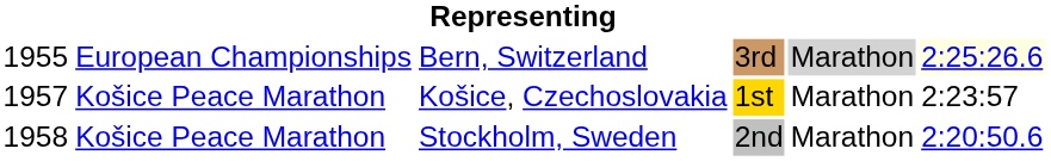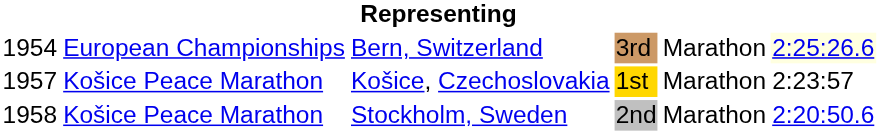 <table>
 <tr>
 <th colspan="6">Representing </th>
 </tr>
 <tr>
-<td>1955</td>
+<td>1954</td>
 <td><a href='#'>European Championships</a></td>
 <td><a href='#'>Bern, Switzerland</a></td>
 <td bgcolor="cc9966">3rd</td>
-<td style="background: lightgrey;">Marathon</td>
+<td>Marathon</td>
 <td style="background: lightyellow;"><a href='#'>2:25:26.6</a></td>
 </tr>
 <tr>
 <td>1957</td>
 <td><a href='#'>Košice Peace Marathon</a></td>
 <td><a href='#'>Košice</a>, <a href='#'>Czechoslovakia</a></td>
 <td bgcolor="gold">1st</td>
 <td>Marathon</td>
 <td>2:23:57</td>
 </tr>
 <tr>
 <td>1958</td>
 <td><a href='#'>Košice Peace Marathon</a></td>
 <td><a href='#'>Stockholm, Sweden</a></td>
 <td bgcolor="silver">2nd</td>
 <td>Marathon</td>
 <td><a href='#'>2:20:50.6</a></td>
 </tr>
 </table>
